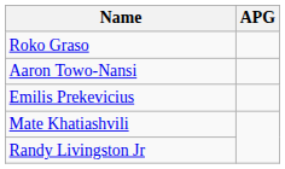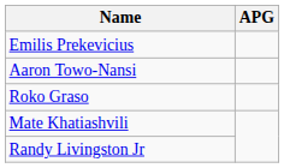 <table class=wikitable>
 <tr>
 <th width=215>Name</th>
 <th>APG</th>
 </tr>
 <tr>
-<td> <a href='#'>Roko Graso</a></td>
+<td> <a href='#'>Emilis Prekevicius</a></td>
 <td></td>
 </tr>
 <tr>
 <td> <a href='#'>Aaron Towo-Nansi</a></td>
 <td></td>
 </tr>
 <tr>
-<td> <a href='#'>Emilis Prekevicius</a></td>
+<td> <a href='#'>Roko Graso</a></td>
 <td></td>
 </tr>
 <tr>
 <td> <a href='#'>Mate Khatiashvili</a></td>
 <td rowspan=2></td>
 </tr>
 <tr>
 <td> <a href='#'>Randy Livingston Jr</a></td>
 </tr>
 </table>
